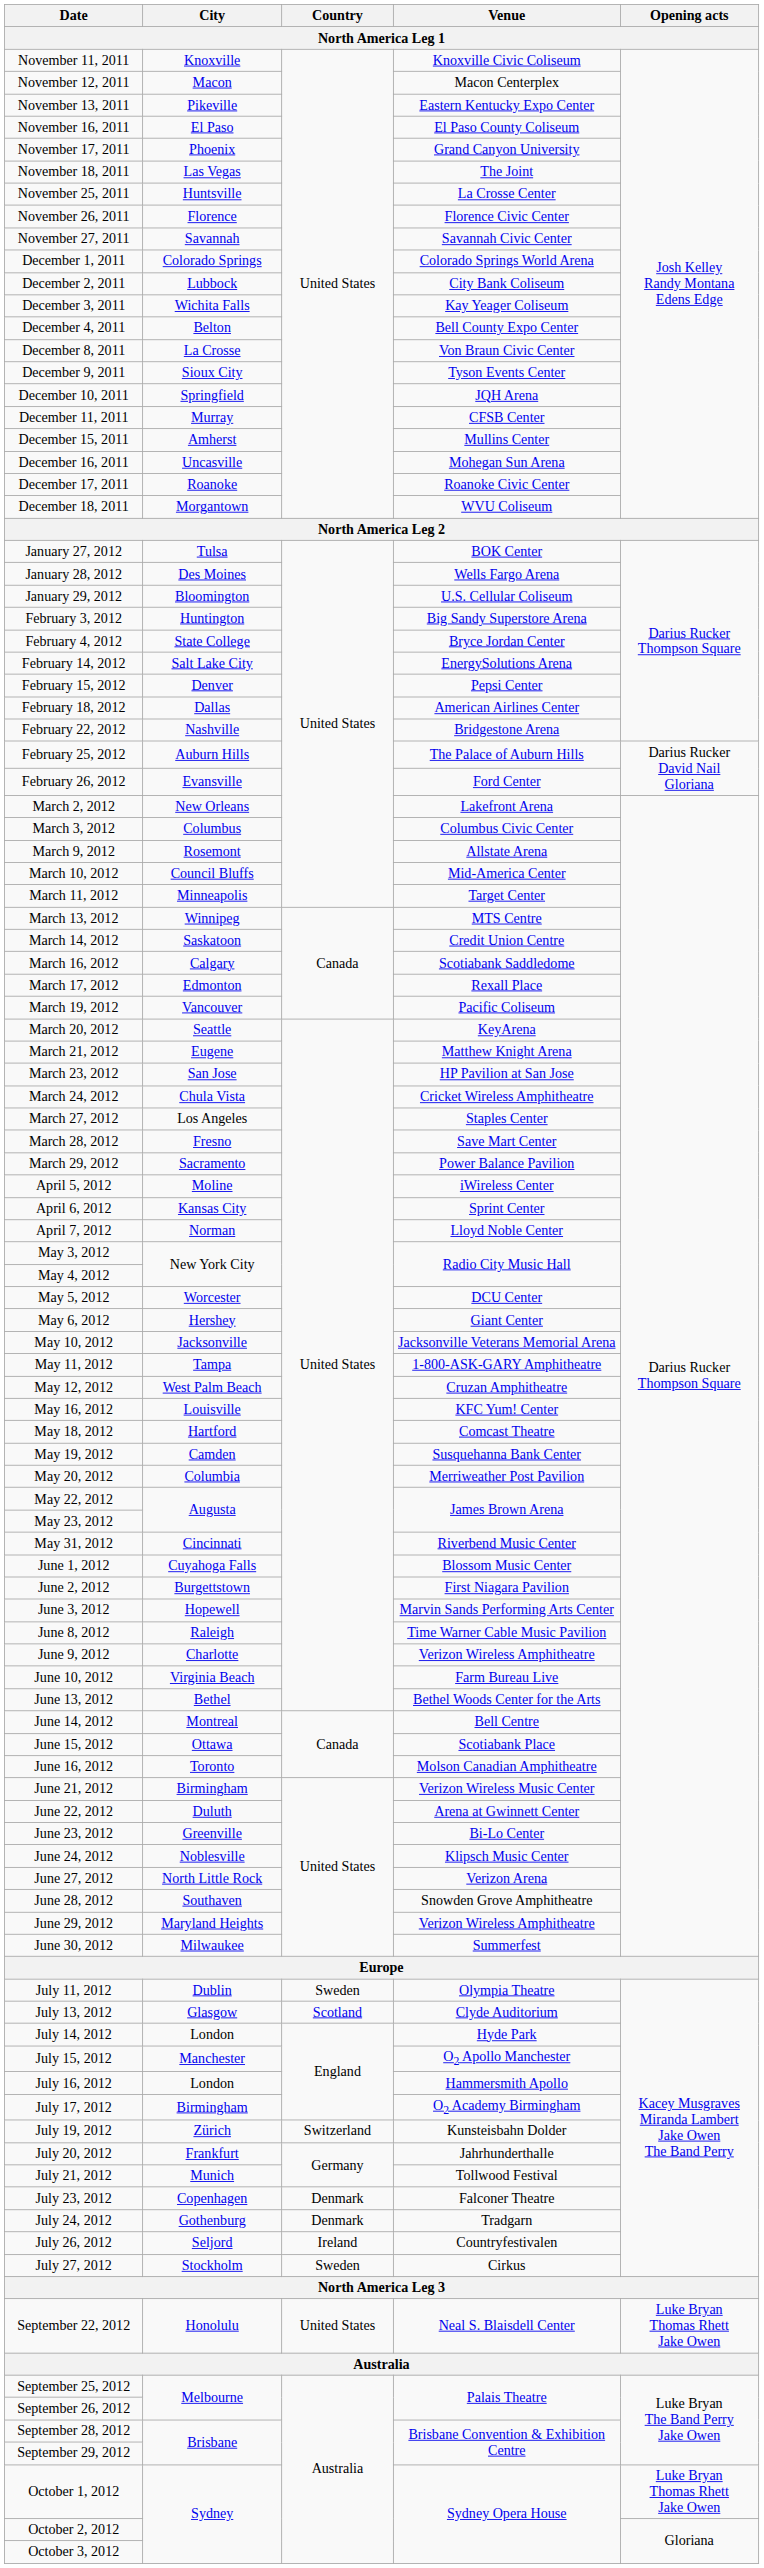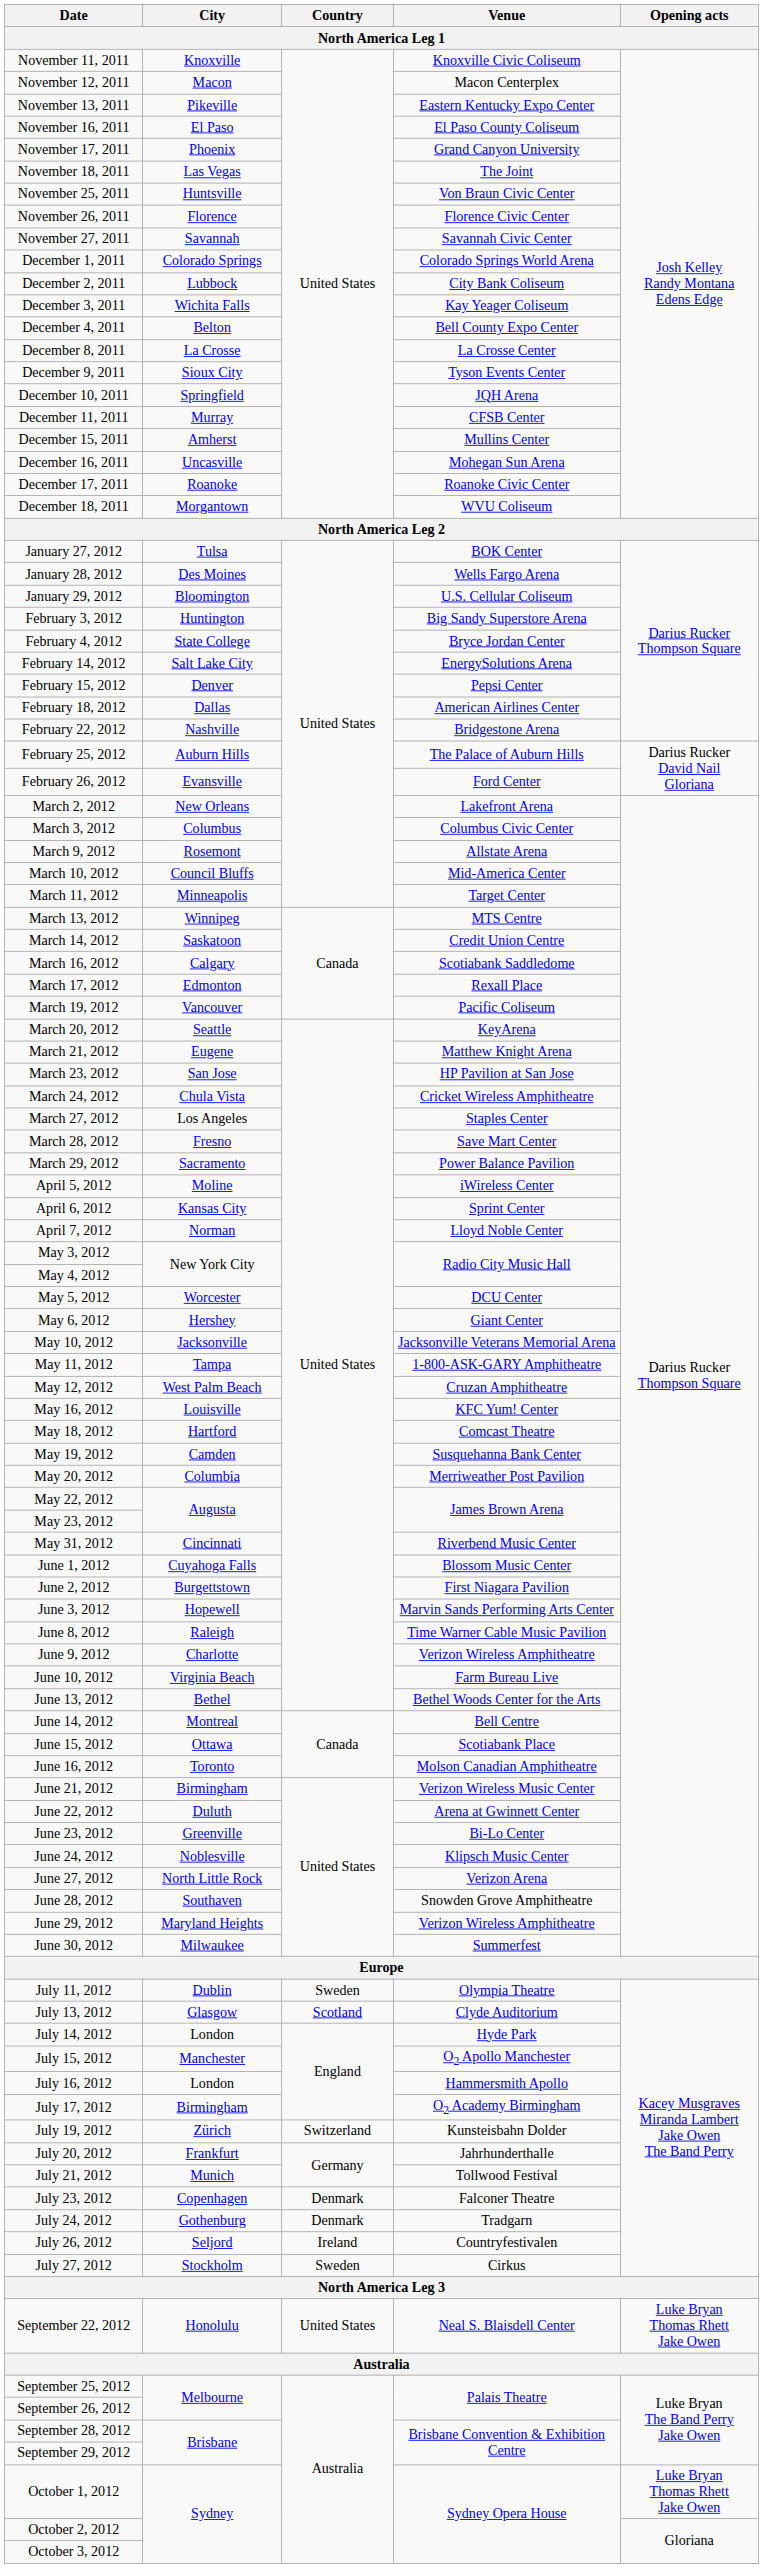 <table class="wikitable sortable" style="text-align:center;">
 <tr>
 <th width="150">Date</th>
 <th width="150">City</th>
 <th width="120">Country</th>
 <th width="250">Venue</th>
 <th width="150">Opening acts</th>
 </tr>
 <tr>
 <th colspan="5">North America Leg 1</th>
 </tr>
 <tr>
 <td>November 11, 2011</td>
 <td><a href='#'>Knoxville</a></td>
 <td rowspan="21">United States</td>
 <td><a href='#'>Knoxville Civic Coliseum</a></td>
 <td rowspan="21"><a href='#'>Josh Kelley</a><br><a href='#'>Randy Montana</a><br><a href='#'>Edens Edge</a></td>
 </tr>
 <tr>
 <td>November 12, 2011</td>
 <td><a href='#'>Macon</a></td>
 <td>Macon Centerplex</td>
 </tr>
 <tr>
 <td>November 13, 2011</td>
 <td><a href='#'>Pikeville</a></td>
 <td><a href='#'>Eastern Kentucky Expo Center</a></td>
 </tr>
 <tr>
 <td>November 16, 2011</td>
 <td><a href='#'>El Paso</a></td>
 <td><a href='#'>El Paso County Coliseum</a></td>
 </tr>
 <tr>
 <td>November 17, 2011</td>
 <td><a href='#'>Phoenix</a></td>
 <td><a href='#'>Grand Canyon University</a></td>
 </tr>
 <tr>
 <td>November 18, 2011</td>
 <td><a href='#'>Las Vegas</a></td>
 <td><a href='#'>The Joint</a></td>
 </tr>
 <tr>
 <td>November 25, 2011</td>
 <td><a href='#'>Huntsville</a></td>
-<td><a href='#'>La Crosse Center</a></td>
+<td><a href='#'>Von Braun Civic Center</a></td>
 </tr>
 <tr>
 <td>November 26, 2011</td>
 <td><a href='#'>Florence</a></td>
 <td><a href='#'>Florence Civic Center</a></td>
 </tr>
 <tr>
 <td>November 27, 2011</td>
 <td><a href='#'>Savannah</a></td>
 <td><a href='#'>Savannah Civic Center</a></td>
 </tr>
 <tr>
 <td>December 1, 2011</td>
 <td><a href='#'>Colorado Springs</a></td>
 <td><a href='#'>Colorado Springs World Arena</a></td>
 </tr>
 <tr>
 <td>December 2, 2011</td>
 <td><a href='#'>Lubbock</a></td>
 <td><a href='#'>City Bank Coliseum</a></td>
 </tr>
 <tr>
 <td>December 3, 2011</td>
 <td><a href='#'>Wichita Falls</a></td>
 <td><a href='#'>Kay Yeager Coliseum</a></td>
 </tr>
 <tr>
 <td>December 4, 2011</td>
 <td><a href='#'>Belton</a></td>
 <td><a href='#'>Bell County Expo Center</a></td>
 </tr>
 <tr>
 <td>December 8, 2011</td>
 <td><a href='#'>La Crosse</a></td>
-<td><a href='#'>Von Braun Civic Center</a></td>
+<td><a href='#'>La Crosse Center</a></td>
 </tr>
 <tr>
 <td>December 9, 2011</td>
 <td><a href='#'>Sioux City</a></td>
 <td><a href='#'>Tyson Events Center</a></td>
 </tr>
 <tr>
 <td>December 10, 2011</td>
 <td><a href='#'>Springfield</a></td>
 <td><a href='#'>JQH Arena</a></td>
 </tr>
 <tr>
 <td>December 11, 2011</td>
 <td><a href='#'>Murray</a></td>
 <td><a href='#'>CFSB Center</a></td>
 </tr>
 <tr>
 <td>December 15, 2011</td>
 <td><a href='#'>Amherst</a></td>
 <td><a href='#'>Mullins Center</a></td>
 </tr>
 <tr>
 <td>December 16, 2011</td>
 <td><a href='#'>Uncasville</a></td>
 <td><a href='#'>Mohegan Sun Arena</a></td>
 </tr>
 <tr>
 <td>December 17, 2011</td>
 <td><a href='#'>Roanoke</a></td>
 <td><a href='#'>Roanoke Civic Center</a></td>
 </tr>
 <tr>
 <td>December 18, 2011</td>
 <td><a href='#'>Morgantown</a></td>
 <td><a href='#'>WVU Coliseum</a></td>
 </tr>
 <tr>
 <th colspan="5">North America Leg 2</th>
 </tr>
 <tr>
 <td>January 27, 2012</td>
 <td><a href='#'>Tulsa</a></td>
 <td rowspan="16">United States</td>
 <td><a href='#'>BOK Center</a></td>
 <td rowspan="9"><a href='#'>Darius Rucker</a><br><a href='#'>Thompson Square</a></td>
 </tr>
 <tr>
 <td>January 28, 2012</td>
 <td><a href='#'>Des Moines</a></td>
 <td><a href='#'>Wells Fargo Arena</a></td>
 </tr>
 <tr>
 <td>January 29, 2012</td>
 <td><a href='#'>Bloomington</a></td>
 <td><a href='#'>U.S. Cellular Coliseum</a></td>
 </tr>
 <tr>
 <td>February 3, 2012</td>
 <td><a href='#'>Huntington</a></td>
 <td><a href='#'>Big Sandy Superstore Arena</a></td>
 </tr>
 <tr>
 <td>February 4, 2012</td>
 <td><a href='#'>State College</a></td>
 <td><a href='#'>Bryce Jordan Center</a></td>
 </tr>
 <tr>
 <td>February 14, 2012</td>
 <td><a href='#'>Salt Lake City</a></td>
 <td><a href='#'>EnergySolutions Arena</a></td>
 </tr>
 <tr>
 <td>February 15, 2012</td>
 <td><a href='#'>Denver</a></td>
 <td><a href='#'>Pepsi Center</a></td>
 </tr>
 <tr>
 <td>February 18, 2012</td>
 <td><a href='#'>Dallas</a></td>
 <td><a href='#'>American Airlines Center</a></td>
 </tr>
 <tr>
 <td>February 22, 2012</td>
 <td><a href='#'>Nashville</a></td>
 <td><a href='#'>Bridgestone Arena</a></td>
 </tr>
 <tr>
 <td>February 25, 2012</td>
 <td><a href='#'>Auburn Hills</a></td>
 <td><a href='#'>The Palace of Auburn Hills</a></td>
 <td rowspan="2">Darius Rucker<br><a href='#'>David Nail</a><br><a href='#'>Gloriana</a></td>
 </tr>
 <tr>
 <td>February 26, 2012</td>
 <td><a href='#'>Evansville</a></td>
 <td><a href='#'>Ford Center</a></td>
 </tr>
 <tr>
 <td>March 2, 2012</td>
 <td><a href='#'>New Orleans</a></td>
 <td><a href='#'>Lakefront Arena</a></td>
 <td rowspan="52">Darius Rucker<br><a href='#'>Thompson Square</a></td>
 </tr>
 <tr>
 <td>March 3, 2012</td>
 <td><a href='#'>Columbus</a></td>
 <td><a href='#'>Columbus Civic Center</a></td>
 </tr>
 <tr>
 <td>March 9, 2012</td>
 <td><a href='#'>Rosemont</a></td>
 <td><a href='#'>Allstate Arena</a></td>
 </tr>
 <tr>
 <td>March 10, 2012</td>
 <td><a href='#'>Council Bluffs</a></td>
 <td><a href='#'>Mid-America Center</a></td>
 </tr>
 <tr>
 <td>March 11, 2012</td>
 <td><a href='#'>Minneapolis</a></td>
 <td><a href='#'>Target Center</a></td>
 </tr>
 <tr>
 <td>March 13, 2012</td>
 <td><a href='#'>Winnipeg</a></td>
 <td rowspan="5">Canada</td>
 <td><a href='#'>MTS Centre</a></td>
 </tr>
 <tr>
 <td>March 14, 2012</td>
 <td><a href='#'>Saskatoon</a></td>
 <td><a href='#'>Credit Union Centre</a></td>
 </tr>
 <tr>
 <td>March 16, 2012</td>
 <td><a href='#'>Calgary</a></td>
 <td><a href='#'>Scotiabank Saddledome</a></td>
 </tr>
 <tr>
 <td>March 17, 2012</td>
 <td><a href='#'>Edmonton</a></td>
 <td><a href='#'>Rexall Place</a></td>
 </tr>
 <tr>
 <td>March 19, 2012</td>
 <td><a href='#'>Vancouver</a></td>
 <td><a href='#'>Pacific Coliseum</a></td>
 </tr>
 <tr>
 <td>March 20, 2012</td>
 <td><a href='#'>Seattle</a></td>
 <td rowspan="31">United States</td>
 <td><a href='#'>KeyArena</a></td>
 </tr>
 <tr>
 <td>March 21, 2012</td>
 <td><a href='#'>Eugene</a></td>
 <td><a href='#'>Matthew Knight Arena</a></td>
 </tr>
 <tr>
 <td>March 23, 2012</td>
 <td><a href='#'>San Jose</a></td>
 <td><a href='#'>HP Pavilion at San Jose</a></td>
 </tr>
 <tr>
 <td>March 24, 2012</td>
 <td><a href='#'>Chula Vista</a></td>
 <td><a href='#'>Cricket Wireless Amphitheatre</a></td>
 </tr>
 <tr>
 <td>March 27, 2012</td>
 <td>Los Angeles</td>
 <td><a href='#'>Staples Center</a></td>
 </tr>
 <tr>
 <td>March 28, 2012</td>
 <td><a href='#'>Fresno</a></td>
 <td><a href='#'>Save Mart Center</a></td>
 </tr>
 <tr>
 <td>March 29, 2012</td>
 <td><a href='#'>Sacramento</a></td>
 <td><a href='#'>Power Balance Pavilion</a></td>
 </tr>
 <tr>
 <td>April 5, 2012</td>
 <td><a href='#'>Moline</a></td>
 <td><a href='#'>iWireless Center</a></td>
 </tr>
 <tr>
 <td>April 6, 2012</td>
 <td><a href='#'>Kansas City</a></td>
 <td><a href='#'>Sprint Center</a></td>
 </tr>
 <tr>
 <td>April 7, 2012</td>
 <td><a href='#'>Norman</a></td>
 <td><a href='#'>Lloyd Noble Center</a></td>
 </tr>
 <tr>
 <td>May 3, 2012</td>
 <td rowspan="2">New York City</td>
 <td rowspan="2"><a href='#'>Radio City Music Hall</a></td>
 </tr>
 <tr>
 <td>May 4, 2012</td>
 </tr>
 <tr>
 <td>May 5, 2012</td>
 <td><a href='#'>Worcester</a></td>
 <td><a href='#'>DCU Center</a></td>
 </tr>
 <tr>
 <td>May 6, 2012</td>
 <td><a href='#'>Hershey</a></td>
 <td><a href='#'>Giant Center</a></td>
 </tr>
 <tr>
 <td>May 10, 2012</td>
 <td><a href='#'>Jacksonville</a></td>
 <td><a href='#'>Jacksonville Veterans Memorial Arena</a></td>
 </tr>
 <tr>
 <td>May 11, 2012</td>
 <td><a href='#'>Tampa</a></td>
 <td><a href='#'>1-800-ASK-GARY Amphitheatre</a></td>
 </tr>
 <tr>
 <td>May 12, 2012</td>
 <td><a href='#'>West Palm Beach</a></td>
 <td><a href='#'>Cruzan Amphitheatre</a></td>
 </tr>
 <tr>
 <td>May 16, 2012</td>
 <td><a href='#'>Louisville</a></td>
 <td><a href='#'>KFC Yum! Center</a></td>
 </tr>
 <tr>
 <td>May 18, 2012</td>
 <td><a href='#'>Hartford</a></td>
 <td><a href='#'>Comcast Theatre</a></td>
 </tr>
 <tr>
 <td>May 19, 2012</td>
 <td><a href='#'>Camden</a></td>
 <td><a href='#'>Susquehanna Bank Center</a></td>
 </tr>
 <tr>
 <td>May 20, 2012</td>
 <td><a href='#'>Columbia</a></td>
 <td><a href='#'>Merriweather Post Pavilion</a></td>
 </tr>
 <tr>
 <td>May 22, 2012</td>
 <td rowspan="2"><a href='#'>Augusta</a></td>
 <td rowspan="2"><a href='#'>James Brown Arena</a></td>
 </tr>
 <tr>
 <td>May 23, 2012</td>
 </tr>
 <tr>
 <td>May 31, 2012</td>
 <td><a href='#'>Cincinnati</a></td>
 <td><a href='#'>Riverbend Music Center</a></td>
 </tr>
 <tr>
 <td>June 1, 2012</td>
 <td><a href='#'>Cuyahoga Falls</a></td>
 <td><a href='#'>Blossom Music Center</a></td>
 </tr>
 <tr>
 <td>June 2, 2012</td>
 <td><a href='#'>Burgettstown</a></td>
 <td><a href='#'>First Niagara Pavilion</a></td>
 </tr>
 <tr>
 <td>June 3, 2012</td>
 <td><a href='#'>Hopewell</a></td>
 <td><a href='#'>Marvin Sands Performing Arts Center</a></td>
 </tr>
 <tr>
 <td>June 8, 2012</td>
 <td><a href='#'>Raleigh</a></td>
 <td><a href='#'>Time Warner Cable Music Pavilion</a></td>
 </tr>
 <tr>
 <td>June 9, 2012</td>
 <td><a href='#'>Charlotte</a></td>
 <td><a href='#'>Verizon Wireless Amphitheatre</a></td>
 </tr>
 <tr>
 <td>June 10, 2012</td>
 <td><a href='#'>Virginia Beach</a></td>
 <td><a href='#'>Farm Bureau Live</a></td>
 </tr>
 <tr>
 <td>June 13, 2012</td>
 <td><a href='#'>Bethel</a></td>
 <td><a href='#'>Bethel Woods Center for the Arts</a></td>
 </tr>
 <tr>
 <td>June 14, 2012</td>
 <td><a href='#'>Montreal</a></td>
 <td rowspan="3">Canada</td>
 <td><a href='#'>Bell Centre</a></td>
 </tr>
 <tr>
 <td>June 15, 2012</td>
 <td><a href='#'>Ottawa</a></td>
 <td><a href='#'>Scotiabank Place</a></td>
 </tr>
 <tr>
 <td>June 16, 2012</td>
 <td><a href='#'>Toronto</a></td>
 <td><a href='#'>Molson Canadian Amphitheatre</a></td>
 </tr>
 <tr>
 <td>June 21, 2012</td>
 <td><a href='#'>Birmingham</a></td>
 <td rowspan="8">United States</td>
 <td><a href='#'>Verizon Wireless Music Center</a></td>
 </tr>
 <tr>
 <td>June 22, 2012</td>
 <td><a href='#'>Duluth</a></td>
 <td><a href='#'>Arena at Gwinnett Center</a></td>
 </tr>
 <tr>
 <td>June 23, 2012</td>
 <td><a href='#'>Greenville</a></td>
 <td><a href='#'>Bi-Lo Center</a></td>
 </tr>
 <tr>
 <td>June 24, 2012</td>
 <td><a href='#'>Noblesville</a></td>
 <td><a href='#'>Klipsch Music Center</a></td>
 </tr>
 <tr>
 <td>June 27, 2012</td>
 <td><a href='#'>North Little Rock</a></td>
 <td><a href='#'>Verizon Arena</a></td>
 </tr>
 <tr>
 <td>June 28, 2012</td>
 <td><a href='#'>Southaven</a></td>
 <td>Snowden Grove Amphitheatre</td>
 </tr>
 <tr>
 <td>June 29, 2012</td>
 <td><a href='#'>Maryland Heights</a></td>
 <td><a href='#'>Verizon Wireless Amphitheatre</a></td>
 </tr>
 <tr>
 <td>June 30, 2012</td>
 <td><a href='#'>Milwaukee</a></td>
 <td><a href='#'>Summerfest</a></td>
 </tr>
 <tr>
 <th colspan="5">Europe</th>
 </tr>
 <tr>
 <td>July 11, 2012</td>
 <td><a href='#'>Dublin</a></td>
 <td>Sweden</td>
 <td><a href='#'>Olympia Theatre</a></td>
 <td rowspan="13"><a href='#'>Kacey Musgraves</a><br><a href='#'>Miranda Lambert</a><br><a href='#'>Jake Owen</a><br><a href='#'>The Band Perry</a></td>
 </tr>
 <tr>
 <td>July 13, 2012</td>
 <td><a href='#'>Glasgow</a></td>
 <td><a href='#'>Scotland</a></td>
 <td><a href='#'>Clyde Auditorium</a></td>
 </tr>
 <tr>
 <td>July 14, 2012</td>
 <td>London</td>
 <td rowspan="4">England</td>
 <td><a href='#'>Hyde Park</a></td>
 </tr>
 <tr>
 <td>July 15, 2012</td>
 <td><a href='#'>Manchester</a></td>
 <td><a href='#'>O<sub>2</sub> Apollo Manchester</a></td>
 </tr>
 <tr>
 <td>July 16, 2012</td>
 <td>London</td>
 <td><a href='#'>Hammersmith Apollo</a></td>
 </tr>
 <tr>
 <td>July 17, 2012</td>
 <td><a href='#'>Birmingham</a></td>
 <td><a href='#'>O<sub>2</sub> Academy Birmingham</a></td>
 </tr>
 <tr>
 <td>July 19, 2012</td>
 <td><a href='#'>Zürich</a></td>
 <td>Switzerland</td>
 <td>Kunsteisbahn Dolder</td>
 </tr>
 <tr>
 <td>July 20, 2012</td>
 <td><a href='#'>Frankfurt</a></td>
 <td rowspan="2">Germany</td>
 <td>Jahrhunderthalle</td>
 </tr>
 <tr>
 <td>July 21, 2012</td>
 <td><a href='#'>Munich</a></td>
 <td>Tollwood Festival</td>
 </tr>
 <tr>
 <td>July 23, 2012</td>
 <td><a href='#'>Copenhagen</a></td>
 <td>Denmark</td>
 <td>Falconer Theatre</td>
 </tr>
 <tr>
 <td>July 24, 2012</td>
 <td><a href='#'>Gothenburg</a></td>
 <td>Denmark</td>
 <td>Tradgarn</td>
 </tr>
 <tr>
 <td>July 26, 2012</td>
 <td><a href='#'>Seljord</a></td>
 <td>Ireland</td>
 <td>Countryfestivalen</td>
 </tr>
 <tr>
 <td>July 27, 2012</td>
 <td><a href='#'>Stockholm</a></td>
 <td>Sweden</td>
 <td>Cirkus</td>
 </tr>
 <tr>
 <th colspan="5">North America Leg 3</th>
 </tr>
 <tr>
 <td>September 22, 2012</td>
 <td><a href='#'>Honolulu</a></td>
 <td>United States</td>
 <td><a href='#'>Neal S. Blaisdell Center</a></td>
 <td><a href='#'>Luke Bryan</a><br><a href='#'>Thomas Rhett</a><br><a href='#'>Jake Owen</a></td>
 </tr>
 <tr>
 <th colspan="5">Australia</th>
 </tr>
 <tr>
 <td>September 25, 2012</td>
 <td rowspan="2"><a href='#'>Melbourne</a></td>
 <td rowspan="7">Australia</td>
 <td rowspan="2"><a href='#'>Palais Theatre</a></td>
 <td rowspan="4">Luke Bryan<br><a href='#'>The Band Perry</a><br><a href='#'>Jake Owen</a></td>
 </tr>
 <tr>
 <td>September 26, 2012</td>
 </tr>
 <tr>
 <td>September 28, 2012</td>
 <td rowspan="2"><a href='#'>Brisbane</a></td>
 <td rowspan="2"><a href='#'>Brisbane Convention & Exhibition Centre</a></td>
 </tr>
 <tr>
 <td>September 29, 2012</td>
 </tr>
 <tr>
 <td>October 1, 2012</td>
 <td rowspan="3"><a href='#'>Sydney</a></td>
 <td rowspan="3"><a href='#'>Sydney Opera House</a></td>
 <td><a href='#'>Luke Bryan</a><br><a href='#'>Thomas Rhett</a><br><a href='#'>Jake Owen</a></td>
 </tr>
 <tr>
 <td>October 2, 2012</td>
 <td rowspan="2">Gloriana</td>
 </tr>
 <tr>
 <td>October 3, 2012</td>
 </tr>
 </table>
